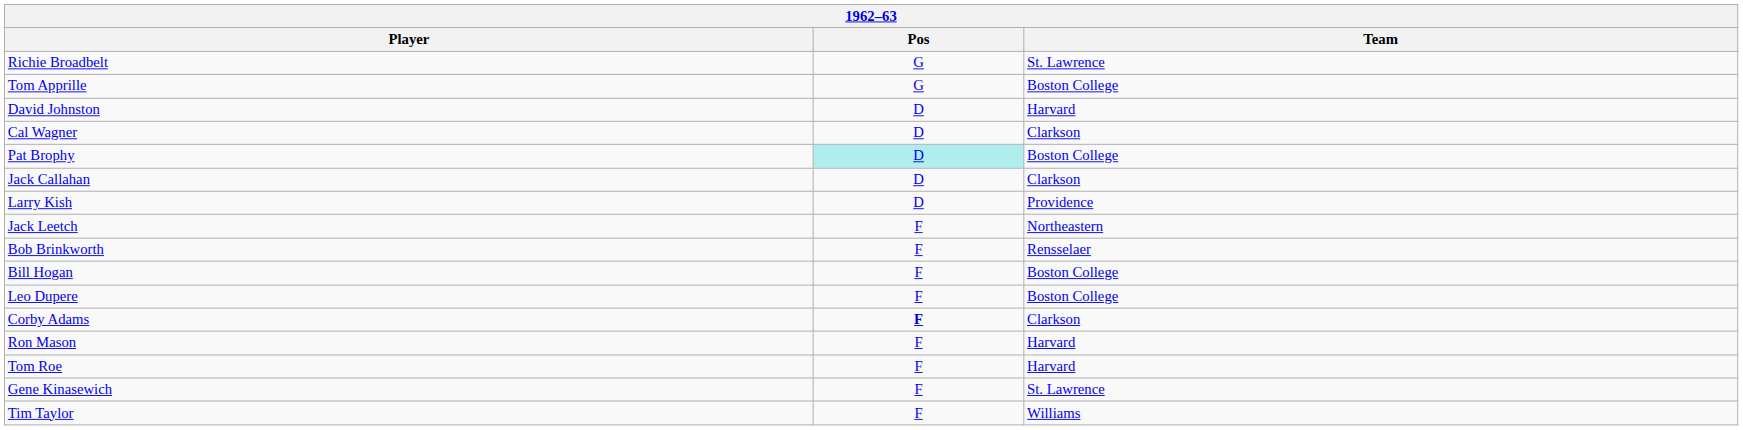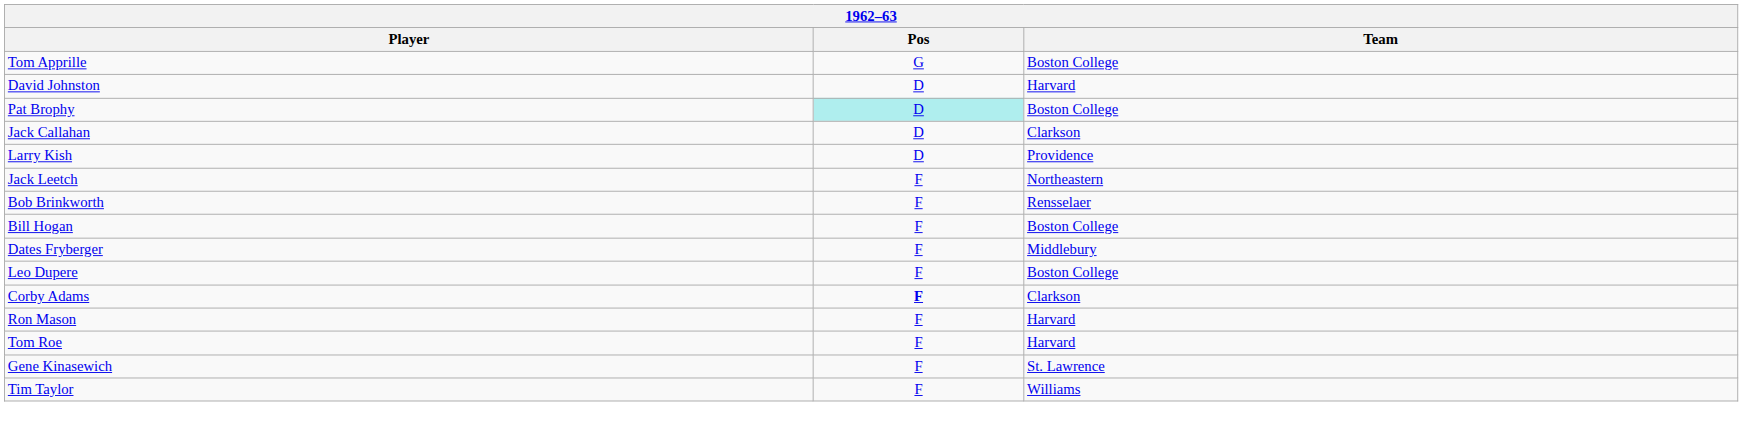 <table class="wikitable" width=95%>
 <tr>
 <th colspan=3><a href='#'>1962–63</a></th>
 </tr>
 <tr>
 <th>Player</th>
 <th>Pos</th>
 <th>Team</th>
 </tr>
 <tr>
-<td><a href='#'>Richie Broadbelt</a></td>
-<td align=center><a href='#'>G</a></td>
-<td><a href='#'>St. Lawrence</a></td>
-</tr>
-<tr>
 <td><a href='#'>Tom Apprille</a></td>
 <td align=center><a href='#'>G</a></td>
 <td><a href='#'>Boston College</a></td>
 </tr>
 <tr>
 <td><a href='#'>David Johnston</a></td>
 <td align=center><a href='#'>D</a></td>
 <td><a href='#'>Harvard</a></td>
-</tr>
-<tr>
-<td><a href='#'>Cal Wagner</a></td>
-<td align=center><a href='#'>D</a></td>
-<td><a href='#'>Clarkson</a></td>
 </tr>
 <tr>
 <td><a href='#'>Pat Brophy</a></td>
 <td align=center style="background: paleturquoise;"><a href='#'>D</a></td>
 <td><a href='#'>Boston College</a></td>
 </tr>
 <tr>
 <td><a href='#'>Jack Callahan</a></td>
 <td align=center><a href='#'>D</a></td>
 <td><a href='#'>Clarkson</a></td>
 </tr>
 <tr>
 <td><a href='#'>Larry Kish</a></td>
 <td align=center><a href='#'>D</a></td>
 <td><a href='#'>Providence</a></td>
 </tr>
 <tr>
 <td><a href='#'>Jack Leetch</a></td>
 <td align=center><a href='#'>F</a></td>
 <td><a href='#'>Northeastern</a></td>
 </tr>
 <tr>
 <td><a href='#'>Bob Brinkworth</a></td>
 <td align=center><a href='#'>F</a></td>
 <td><a href='#'>Rensselaer</a></td>
 </tr>
 <tr>
 <td><a href='#'>Bill Hogan</a></td>
 <td align=center><a href='#'>F</a></td>
 <td><a href='#'>Boston College</a></td>
 </tr>
 <tr>
+<td><a href='#'>Dates Fryberger</a></td>
+<td align=center><a href='#'>F</a></td>
+<td><a href='#'>Middlebury</a></td>
+</tr>
+<tr>
 <td><a href='#'>Leo Dupere</a></td>
 <td align=center><a href='#'>F</a></td>
 <td><a href='#'>Boston College</a></td>
 </tr>
 <tr>
 <td><a href='#'>Corby Adams</a></td>
 <td align=center><strong><a href='#'>F</a></strong></td>
 <td><a href='#'>Clarkson</a></td>
 </tr>
 <tr>
 <td><a href='#'>Ron Mason</a></td>
 <td align=center><a href='#'>F</a></td>
 <td><a href='#'>Harvard</a></td>
 </tr>
 <tr>
 <td><a href='#'>Tom Roe</a></td>
 <td align=center><a href='#'>F</a></td>
 <td><a href='#'>Harvard</a></td>
 </tr>
 <tr>
 <td><a href='#'>Gene Kinasewich</a></td>
 <td align=center><a href='#'>F</a></td>
 <td><a href='#'>St. Lawrence</a></td>
 </tr>
 <tr>
 <td><a href='#'>Tim Taylor</a></td>
 <td align=center><a href='#'>F</a></td>
 <td><a href='#'>Williams</a></td>
 </tr>
 </table>
